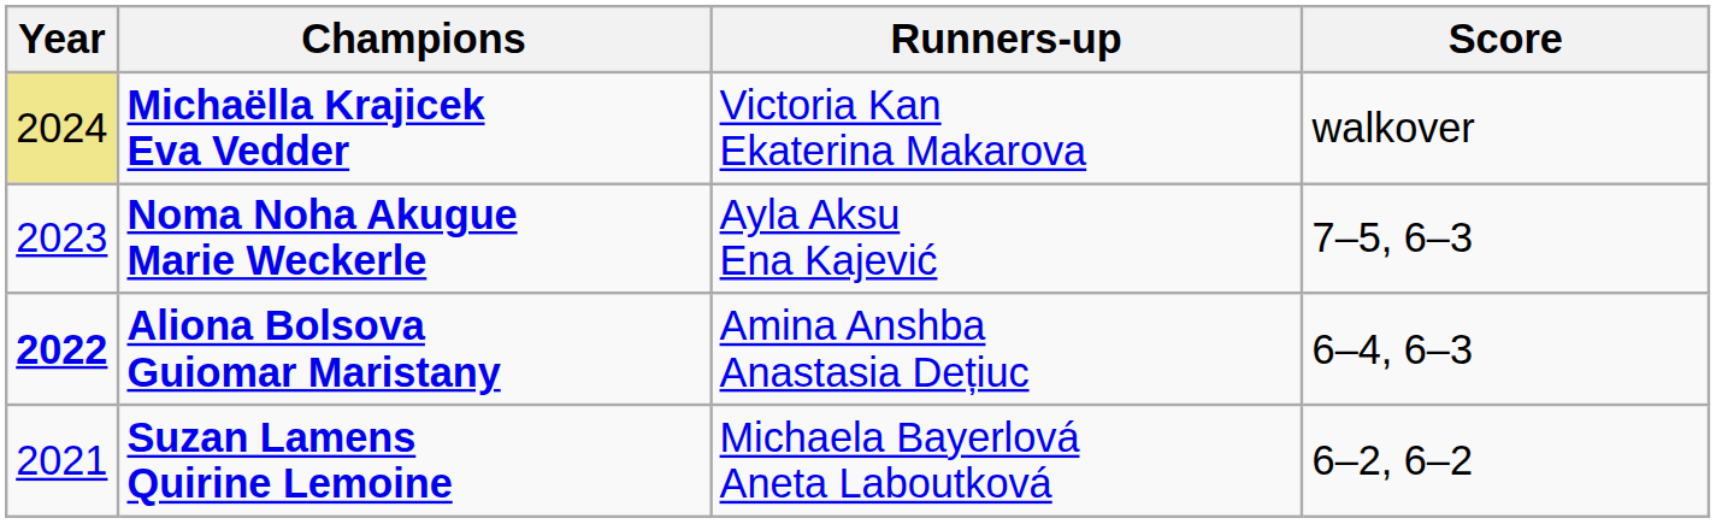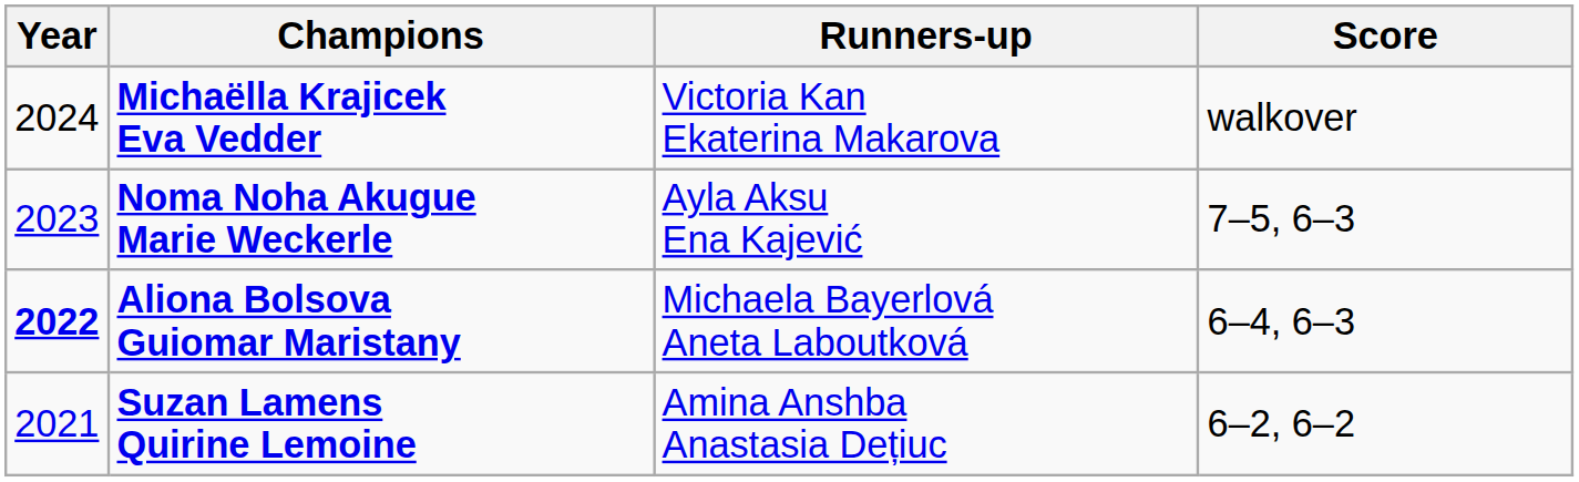 <table class="wikitable" style="font-size:90%">
 <tr>
 <th>Year</th>
 <th width="200">Champions</th>
 <th width="200">Runners-up</th>
 <th width="135">Score</th>
 </tr>
 <tr>
-<td style="background: khaki;">2024</td>
+<td>2024</td>
 <td> <strong><a href='#'>Michaëlla Krajicek</a> <br> </strong> <strong><a href='#'>Eva Vedder</a></strong></td>
 <td> <a href='#'>Victoria Kan</a> <br>  <a href='#'>Ekaterina Makarova</a></td>
 <td>walkover</td>
 </tr>
 <tr>
 <td><a href='#'>2023</a></td>
 <td> <strong><a href='#'>Noma Noha Akugue</a> <br> </strong> <strong><a href='#'>Marie Weckerle</a></strong></td>
 <td> <a href='#'>Ayla Aksu</a> <br>  <a href='#'>Ena Kajević</a></td>
 <td>7–5, 6–3</td>
 </tr>
 <tr>
 <td><strong><a href='#'>2022</a></strong></td>
 <td> <strong><a href='#'>Aliona Bolsova</a></strong> <br>  <strong><a href='#'>Guiomar Maristany</a></strong></td>
-<td> <a href='#'>Amina Anshba</a> <br>  <a href='#'>Anastasia Dețiuc</a></td>
+<td> <a href='#'>Michaela Bayerlová</a> <br>  <a href='#'>Aneta Laboutková</a></td>
 <td>6–4, 6–3</td>
 </tr>
 <tr>
 <td><a href='#'>2021</a></td>
 <td> <strong><a href='#'>Suzan Lamens</a></strong> <br>  <strong><a href='#'>Quirine Lemoine</a></strong></td>
-<td> <a href='#'>Michaela Bayerlová</a> <br>  <a href='#'>Aneta Laboutková</a></td>
+<td> <a href='#'>Amina Anshba</a> <br>  <a href='#'>Anastasia Dețiuc</a></td>
 <td>6–2, 6–2</td>
 </tr>
 </table>
